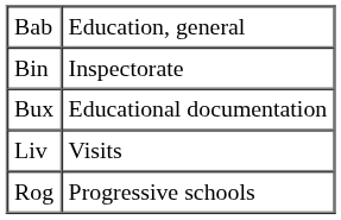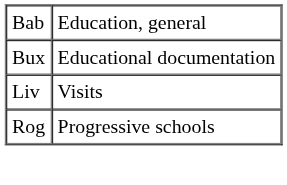 <table border="1" cellpadding="4" cellspacing="0" align="center">
 <tr>
 <td>Bab</td>
 <td>Education, general</td>
-</tr>
-<tr>
-<td>Bin</td>
-<td>Inspectorate</td>
 </tr>
 <tr>
 <td>Bux</td>
 <td>Educational documentation</td>
 </tr>
 <tr>
 <td>Liv</td>
 <td>Visits</td>
 </tr>
 <tr>
 <td>Rog</td>
 <td>Progressive schools</td>
 </tr>
 </table>
